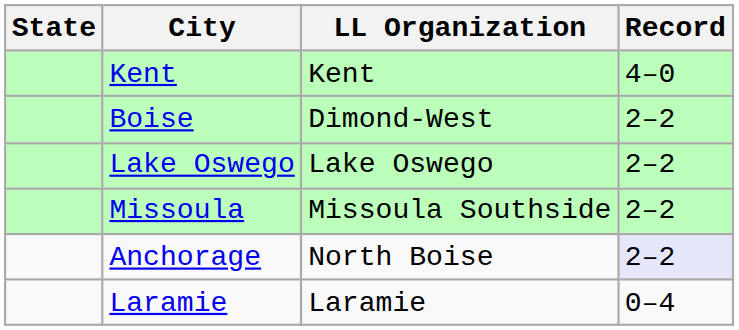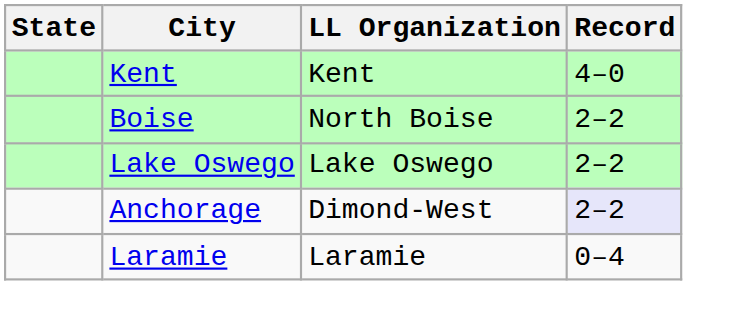 <table class="wikitable">
 <tr>
 <th>State</th>
 <th>City</th>
 <th>LL Organization</th>
 <th>Record</th>
 </tr>
 <tr bgcolor=#bbffbb>
 <td><strong></strong></td>
 <td><a href='#'>Kent</a></td>
 <td>Kent</td>
 <td>4–0</td>
 </tr>
 <tr bgcolor=#bbffbb>
 <td><strong></strong></td>
 <td><a href='#'>Boise</a></td>
-<td>Dimond-West</td>
+<td>North Boise</td>
 <td>2–2</td>
 </tr>
 <tr bgcolor=#bbffbb>
 <td><strong></strong></td>
 <td><a href='#'>Lake Oswego</a></td>
 <td>Lake Oswego</td>
 <td>2–2</td>
 </tr>
-<tr bgcolor=#bbffbb>
-<td><strong></strong></td>
-<td><a href='#'>Missoula</a></td>
-<td>Missoula Southside</td>
-<td>2–2</td>
-</tr>
 <tr>
 <td><strong></strong></td>
 <td><a href='#'>Anchorage</a></td>
-<td>North Boise</td>
+<td>Dimond-West</td>
 <td style="background: lavender;">2–2</td>
 </tr>
 <tr>
 <td><strong></strong></td>
 <td><a href='#'>Laramie</a></td>
 <td>Laramie</td>
 <td>0–4</td>
 </tr>
 </table>
